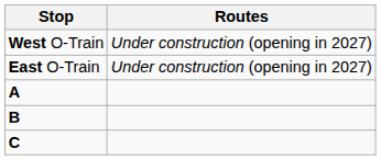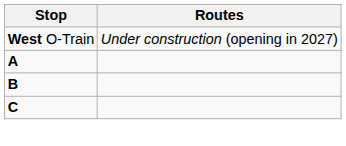 <table class="wikitable">
 <tr>
 <th>Stop</th>
 <th>Routes</th>
 </tr>
 <tr>
 <td><strong>West</strong> O-Train</td>
-<td> <em>Under construction</em> (opening in 2027)</td>
-</tr>
-<tr>
-<td><strong>East</strong> O-Train</td>
 <td> <em>Under construction</em> (opening in 2027)</td>
 </tr>
 <tr>
 <td><strong>A</strong></td>
 <td>          </td>
 </tr>
 <tr>
 <td><strong>B</strong></td>
 <td>               </td>
 </tr>
 <tr>
 <td><strong>C</strong></td>
 <td>        </td>
 </tr>
 </table>
